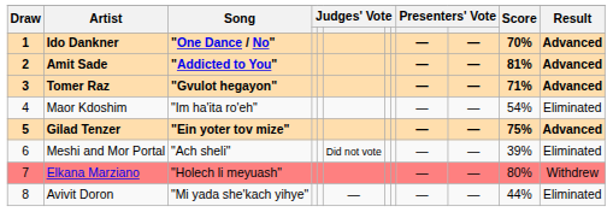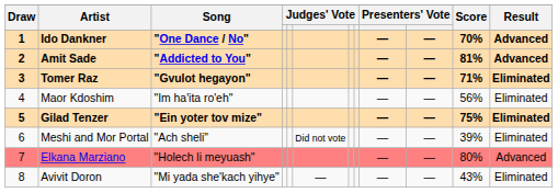 <table class="sortable wikitable" style="margin: 1em auto 1em auto; text-align:center; font-size:90%; line-height:18px;">
 <tr>
 </tr>
 <tr>
 <th rowspan="2">Draw</th>
 <th rowspan="2">Artist</th>
 <th rowspan="2">Song</th>
 <th colspan="5" class="unsortable">Judges' Vote</th>
 <th colspan="2" class="unsortable">Presenters' Vote</th>
 <th rowspan="2">Score</th>
 <th rowspan="2">Result</th>
 </tr>
 <tr>
 <th class="unsortable"></th>
 <th class="unsortable"></th>
 <th class="unsortable"></th>
 <th class="unsortable"></th>
 <th class="unsortable"></th>
 <th class="unsortable"></th>
 <th class="unsortable"></th>
 </tr>
 <tr style="font-weight:bold; background:#FFDEAD;">
 <td>1</td>
 <td align="left">Ido Dankner</td>
 <td align="left">"<a href='#'>One Dance</a> / <a href='#'>No</a>"</td>
 <td></td>
 <td></td>
 <td></td>
 <td></td>
 <td></td>
 <td>—</td>
 <td>—</td>
 <td>70%</td>
 <td>Advanced</td>
 </tr>
 <tr style="font-weight:bold; background:#FFDEAD;">
 <td>2</td>
 <td align="left">Amit Sade</td>
 <td align="left">"<a href='#'>Addicted to You</a>"</td>
 <td></td>
 <td></td>
 <td></td>
 <td></td>
 <td></td>
 <td>—</td>
 <td>—</td>
 <td>81%</td>
 <td>Advanced</td>
 </tr>
 <tr style="font-weight:bold; background:#FFDEAD;">
 <td>3</td>
 <td align="left">Tomer Raz</td>
 <td align="left">"Gvulot hegayon"</td>
 <td></td>
 <td></td>
 <td></td>
 <td></td>
 <td></td>
 <td>—</td>
 <td>—</td>
 <td>71%</td>
-<td>Advanced</td>
+<td>Eliminated</td>
 </tr>
 <tr>
 <td>4</td>
 <td align="left">Maor Kdoshim</td>
 <td align="left">"Im ha'ita ro'eh"</td>
 <td></td>
 <td></td>
 <td></td>
 <td></td>
 <td></td>
 <td>—</td>
 <td>—</td>
-<td>54%</td>
+<td>56%</td>
 <td>Eliminated</td>
 </tr>
 <tr style="font-weight:bold; background:#FFDEAD;">
 <td>5</td>
 <td align="left">Gilad Tenzer</td>
 <td align="left">"Ein yoter tov mize"</td>
 <td></td>
 <td></td>
 <td></td>
 <td></td>
 <td></td>
 <td>—</td>
 <td>—</td>
 <td>75%</td>
-<td>Advanced</td>
+<td>Eliminated</td>
 </tr>
 <tr>
 <td>6</td>
 <td align="left">Meshi and Mor Portal</td>
 <td align="left">"Ach sheli"</td>
 <td></td>
 <td></td>
 <td><small>Did not vote</small></td>
 <td></td>
 <td></td>
 <td>—</td>
 <td>—</td>
 <td>39%</td>
 <td>Eliminated</td>
 </tr>
 <tr style="background:#fe8080;">
 <td>7</td>
 <td align="left"><a href='#'>Elkana Marziano</a></td>
 <td align="left">"Holech li meyuash"</td>
 <td></td>
 <td></td>
 <td></td>
 <td></td>
 <td></td>
 <td>—</td>
 <td>—</td>
 <td>80%</td>
-<td>Withdrew</td>
+<td>Advanced</td>
 </tr>
 <tr>
 <td>8</td>
 <td align="left">Avivit Doron</td>
 <td align="left">"Mi yada she'kach yihye"</td>
 <td></td>
 <td></td>
 <td>—</td>
 <td></td>
 <td></td>
 <td>—</td>
 <td>—</td>
-<td>44%</td>
+<td>43%</td>
 <td>Eliminated</td>
 </tr>
 </table>
